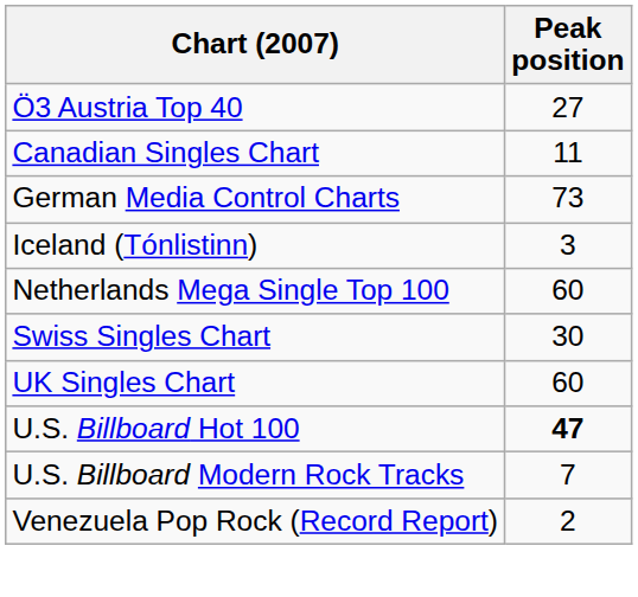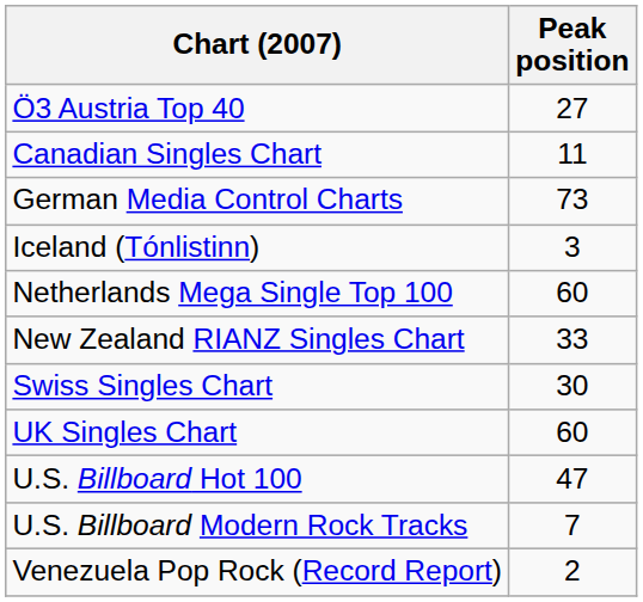 <table class="wikitable sortable">
 <tr>
 <th align="left">Chart (2007)</th>
 <th align="left">Peak<br>position</th>
 </tr>
 <tr>
 <td align="left"><a href='#'>Ö3 Austria Top 40</a></td>
 <td align="center">27</td>
 </tr>
 <tr>
 <td align="left"><a href='#'>Canadian Singles Chart</a></td>
 <td align="center">11</td>
 </tr>
 <tr>
 <td align="left">German <a href='#'>Media Control Charts</a></td>
 <td align="center">73</td>
 </tr>
 <tr>
 <td align="left">Iceland (<a href='#'>Tónlistinn</a>)</td>
 <td align="center">3</td>
 </tr>
 <tr>
 <td align="left">Netherlands <a href='#'>Mega Single Top 100</a></td>
 <td align="center">60</td>
 </tr>
 <tr>
+<td align="left">New Zealand <a href='#'>RIANZ Singles Chart</a></td>
+<td align="center">33</td>
+</tr>
+<tr>
 <td align="left"><a href='#'>Swiss Singles Chart</a></td>
 <td align="center">30</td>
 </tr>
 <tr>
 <td align="left"><a href='#'>UK Singles Chart</a></td>
 <td align="center">60</td>
 </tr>
 <tr>
 <td align="left">U.S. <a href='#'><em>Billboard</em> Hot 100</a></td>
-<td align="center"><strong>47</strong></td>
+<td align="center">47</td>
 </tr>
 <tr>
 <td align="left">U.S. <em>Billboard</em> <a href='#'>Modern Rock Tracks</a></td>
 <td align="center">7</td>
 </tr>
 <tr>
 <td>Venezuela Pop Rock (<a href='#'>Record Report</a>)</td>
 <td align="center">2</td>
 </tr>
 </table>
